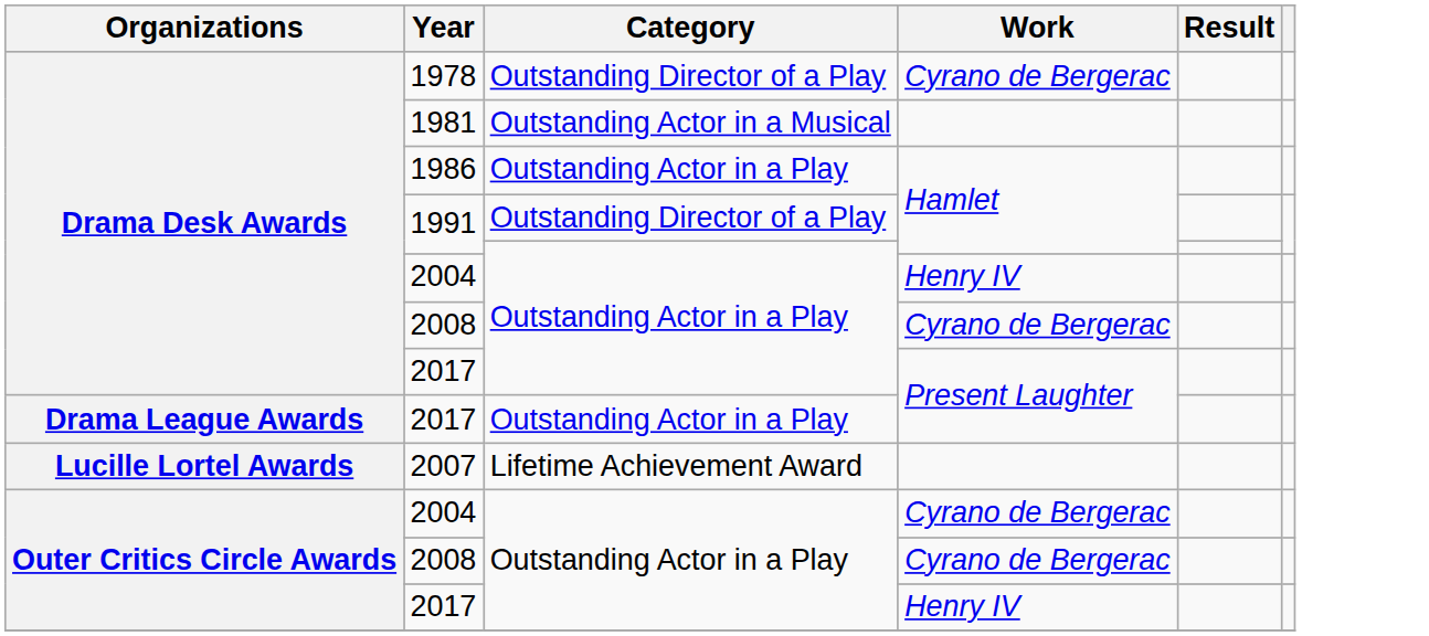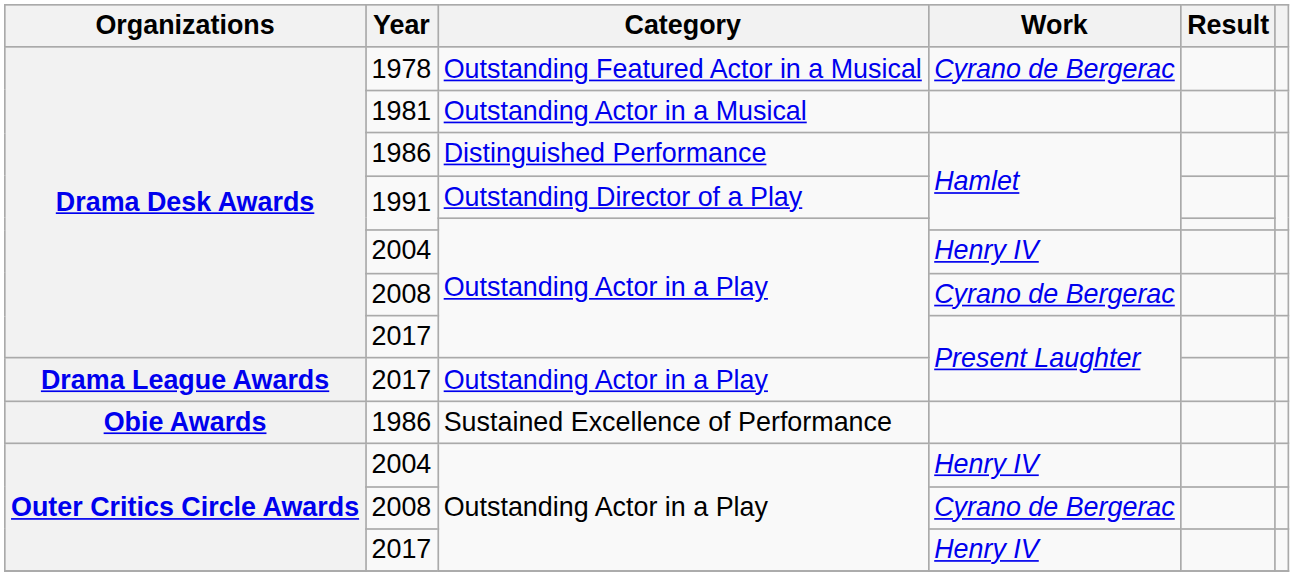 <table class= "wikitable plainrowheaders sortable">
 <tr>
 <th>Organizations</th>
 <th scope="col">Year</th>
 <th scope="col">Category</th>
 <th scope="col">Work</th>
 <th scope="col">Result</th>
 <th scope="col" class="unsortable"></th>
 </tr>
 <tr>
 <th scope="row" rowspan="8"><a href='#'>Drama Desk Awards</a></th>
 <td>1978</td>
-<td><a href='#'>Outstanding Director of a Play</a></td>
+<td><a href='#'>Outstanding Featured Actor in a Musical</a></td>
 <td><em><a href='#'>Cyrano de Bergerac</a></em></td>
 <td></td>
 <td style="text-align:center;"></td>
 </tr>
 <tr>
 <td>1981</td>
 <td><a href='#'>Outstanding Actor in a Musical</a></td>
 <td></td>
 <td></td>
 <td style="text-align:center;"></td>
 </tr>
 <tr>
 <td>1986</td>
-<td><a href='#'>Outstanding Actor in a Play</a></td>
+<td><a href='#'>Distinguished Performance</a></td>
 <td rowspan="3"><em><a href='#'>Hamlet</a></em></td>
 <td></td>
 <td style="text-align:center;"></td>
 </tr>
 <tr>
 <td rowspan="2">1991</td>
 <td><a href='#'>Outstanding Director of a Play</a></td>
 <td></td>
 <td style="text-align:center;" rowspan="2"></td>
 </tr>
 <tr>
 <td rowspan="4"><a href='#'>Outstanding Actor in a Play</a></td>
 <td></td>
 </tr>
 <tr>
 <td>2004</td>
 <td><em><a href='#'>Henry IV</a></em></td>
 <td></td>
 <td style="text-align:center;"></td>
 </tr>
 <tr>
 <td>2008</td>
 <td><em><a href='#'>Cyrano de Bergerac</a></em></td>
 <td></td>
 <td style="text-align:center;"></td>
 </tr>
 <tr>
 <td>2017</td>
 <td rowspan="2"><em><a href='#'>Present Laughter</a></em></td>
 <td></td>
 <td style="text-align:center;"></td>
 </tr>
 <tr>
 <th scope="row"><a href='#'>Drama League Awards</a></th>
 <td>2017</td>
 <td><a href='#'>Outstanding Actor in a Play</a></td>
 <td></td>
 <td style="text-align:center;"></td>
 </tr>
 <tr>
-<th scope="row"><a href='#'>Lucille Lortel Awards</a></th>
-<td>2007</td>
-<td>Lifetime Achievement Award</td>
+<th scope="row"><a href='#'>Obie Awards</a></th>
+<td>1986</td>
+<td>Sustained Excellence of Performance</td>
 <td></td>
 <td></td>
 <td style="text-align:center;"></td>
 </tr>
 <tr>
 <th scope="row" rowspan="3"><a href='#'>Outer Critics Circle Awards</a></th>
 <td>2004</td>
 <td rowspan="3">Outstanding Actor in a Play</td>
-<td><em><a href='#'>Cyrano de Bergerac</a></em></td>
+<td><em><a href='#'>Henry IV</a></em></td>
 <td></td>
 <td style="text-align:center;"></td>
 </tr>
 <tr>
 <td>2008</td>
 <td><em><a href='#'>Cyrano de Bergerac</a></em></td>
 <td></td>
 <td style="text-align:center;"></td>
 </tr>
 <tr>
 <td>2017</td>
 <td><em><a href='#'>Henry IV</a></em></td>
 <td></td>
 <td style="text-align:center;"></td>
 </tr>
 <tr>
 </tr>
 </table>
